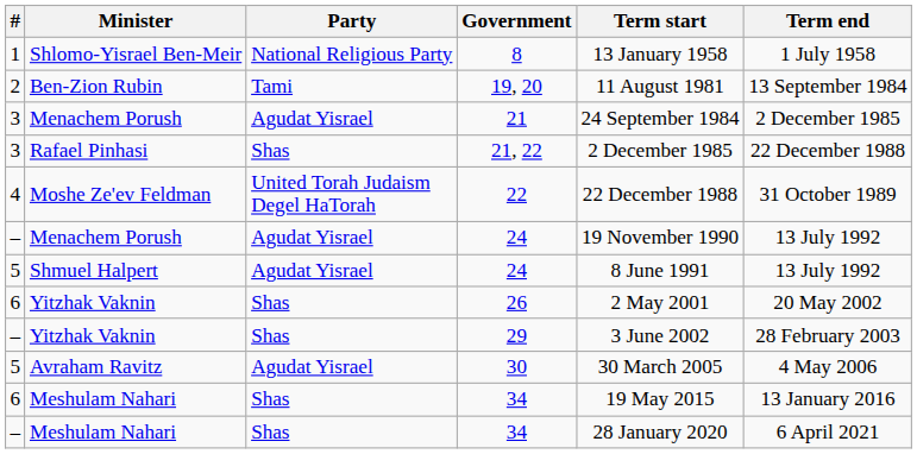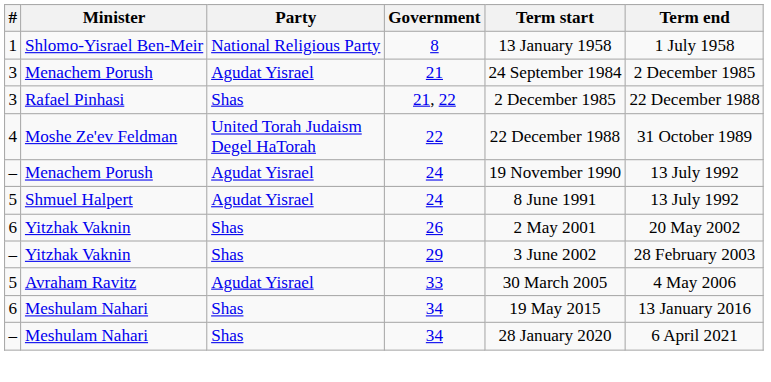 <table class=wikitable style=text-align:center>
 <tr>
 <th>#</th>
 <th>Minister</th>
 <th>Party</th>
 <th>Government</th>
 <th>Term start</th>
 <th>Term end</th>
 </tr>
 <tr>
 <td>1</td>
 <td align=left><a href='#'>Shlomo-Yisrael Ben-Meir</a></td>
 <td align=left><a href='#'>National Religious Party</a></td>
 <td><a href='#'>8</a></td>
 <td>13 January 1958</td>
 <td>1 July 1958</td>
-</tr>
-<tr>
-<td>2</td>
-<td align=left><a href='#'>Ben-Zion Rubin</a></td>
-<td align=left><a href='#'>Tami</a></td>
-<td><a href='#'>19</a>, <a href='#'>20</a></td>
-<td>11 August 1981</td>
-<td>13 September 1984</td>
 </tr>
 <tr>
 <td>3</td>
 <td align=left><a href='#'>Menachem Porush</a></td>
 <td align=left><a href='#'>Agudat Yisrael</a></td>
 <td><a href='#'>21</a></td>
 <td>24 September 1984</td>
 <td>2 December 1985</td>
 </tr>
 <tr>
 <td>3</td>
 <td align=left><a href='#'>Rafael Pinhasi</a></td>
 <td align=left><a href='#'>Shas</a></td>
 <td><a href='#'>21</a>, <a href='#'>22</a></td>
 <td>2 December 1985</td>
 <td>22 December 1988</td>
 </tr>
 <tr>
 <td>4</td>
 <td align=left><a href='#'>Moshe Ze'ev Feldman</a></td>
 <td align=left><a href='#'>United Torah Judaism</a><br><a href='#'>Degel HaTorah</a></td>
 <td><a href='#'>22</a></td>
 <td>22 December 1988</td>
 <td>31 October 1989</td>
 </tr>
 <tr>
 <td>–</td>
 <td align=left><a href='#'>Menachem Porush</a></td>
 <td align=left><a href='#'>Agudat Yisrael</a></td>
 <td><a href='#'>24</a></td>
 <td>19 November 1990</td>
 <td>13 July 1992</td>
 </tr>
 <tr>
 <td>5</td>
 <td align=left><a href='#'>Shmuel Halpert</a></td>
 <td align=left><a href='#'>Agudat Yisrael</a></td>
 <td><a href='#'>24</a></td>
 <td>8 June 1991</td>
 <td>13 July 1992</td>
 </tr>
 <tr>
 <td>6</td>
 <td align=left><a href='#'>Yitzhak Vaknin</a></td>
 <td align=left><a href='#'>Shas</a></td>
 <td><a href='#'>26</a></td>
 <td>2 May 2001</td>
 <td>20 May 2002</td>
 </tr>
 <tr>
 <td>–</td>
 <td align=left><a href='#'>Yitzhak Vaknin</a></td>
 <td align=left><a href='#'>Shas</a></td>
 <td><a href='#'>29</a></td>
 <td>3 June 2002</td>
 <td>28 February 2003</td>
 </tr>
 <tr>
 <td>5</td>
 <td align=left><a href='#'>Avraham Ravitz</a></td>
 <td align=left><a href='#'>Agudat Yisrael</a></td>
-<td><a href='#'>30</a></td>
+<td><a href='#'>33</a></td>
 <td>30 March 2005</td>
 <td>4 May 2006</td>
 </tr>
 <tr>
 <td>6</td>
 <td align=left><a href='#'>Meshulam Nahari</a></td>
 <td align=left><a href='#'>Shas</a></td>
 <td><a href='#'>34</a></td>
 <td>19 May 2015</td>
 <td>13 January 2016</td>
 </tr>
 <tr>
 <td>–</td>
 <td align=left><a href='#'>Meshulam Nahari</a></td>
 <td align=left><a href='#'>Shas</a></td>
 <td><a href='#'>34</a></td>
 <td>28 January 2020</td>
 <td>6 April 2021</td>
 </tr>
 </table>
